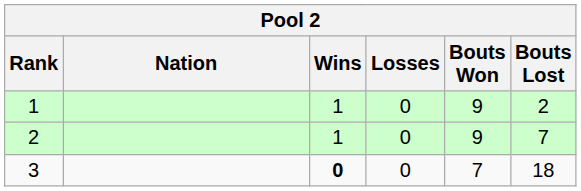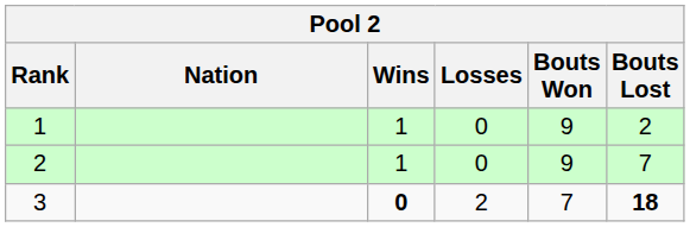 <table class="wikitable" style="text-align:center">
 <tr>
 <th colspan=6 align=center><strong>Pool 2</strong></th>
 </tr>
 <tr>
 <th width="20">Rank</th>
 <th width="190">Nation</th>
 <th width="20">Wins</th>
 <th width="20">Losses</th>
 <th width="20">Bouts Won</th>
 <th width="20">Bouts Lost</th>
 </tr>
 <tr bgcolor=ccffcc>
 <td>1</td>
 <td align=left></td>
 <td>1</td>
 <td>0</td>
 <td>9</td>
 <td>2</td>
 </tr>
 <tr bgcolor=ccffcc>
 <td>2</td>
 <td align=left></td>
 <td>1</td>
 <td>0</td>
 <td>9</td>
 <td>7</td>
 </tr>
 <tr>
 <td>3</td>
 <td align=left></td>
 <td><strong>0</strong></td>
-<td>0</td>
+<td>2</td>
 <td>7</td>
-<td>18</td>
+<td><strong>18</strong></td>
 </tr>
 </table>
